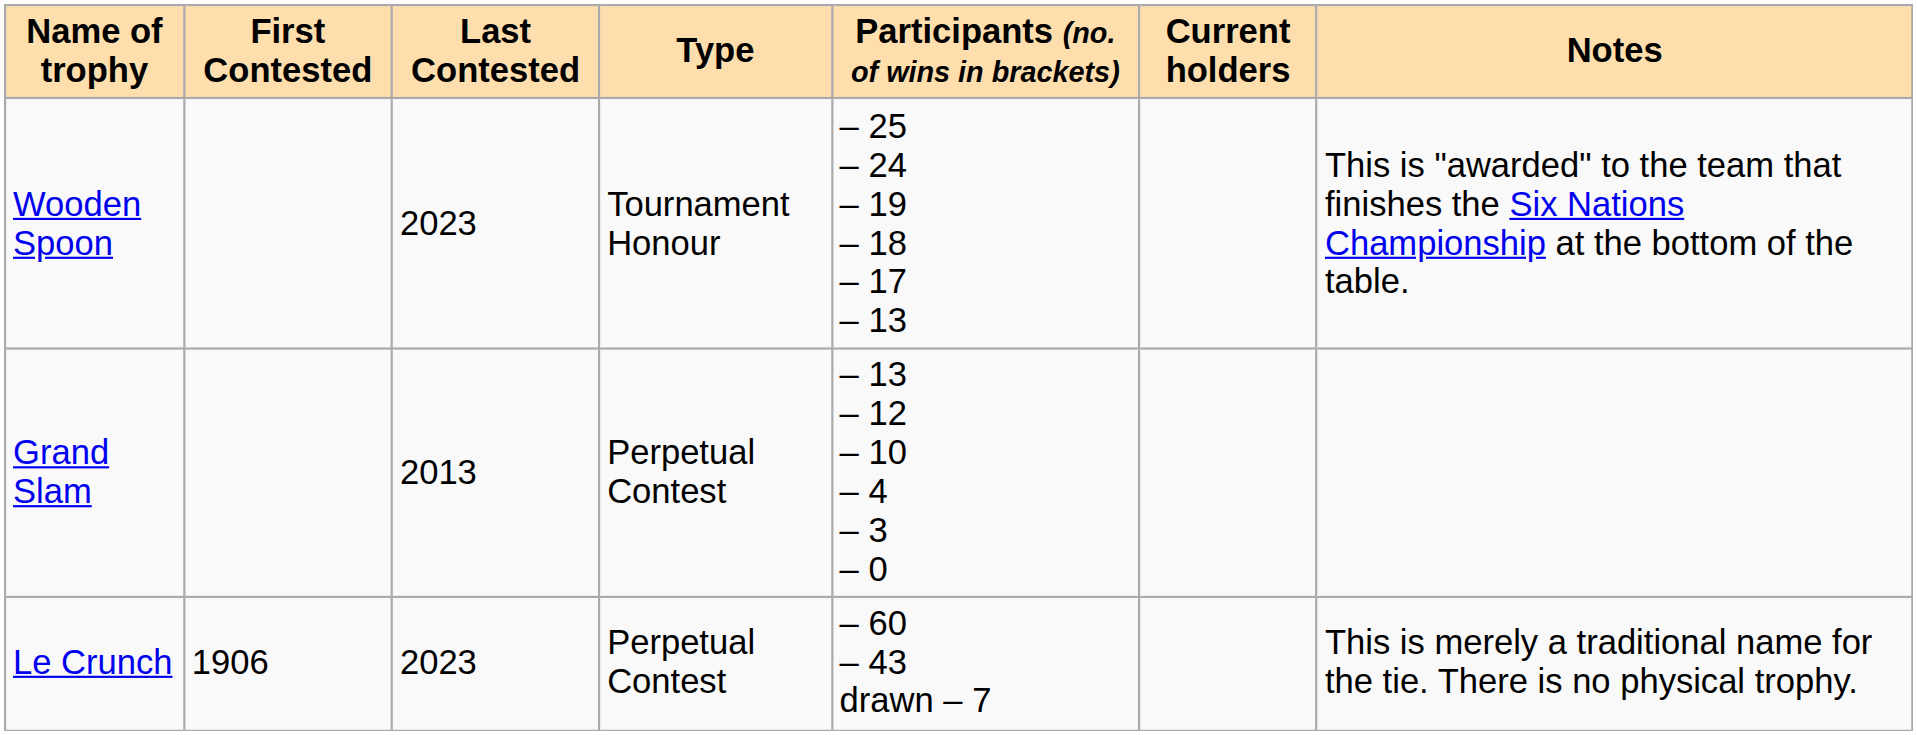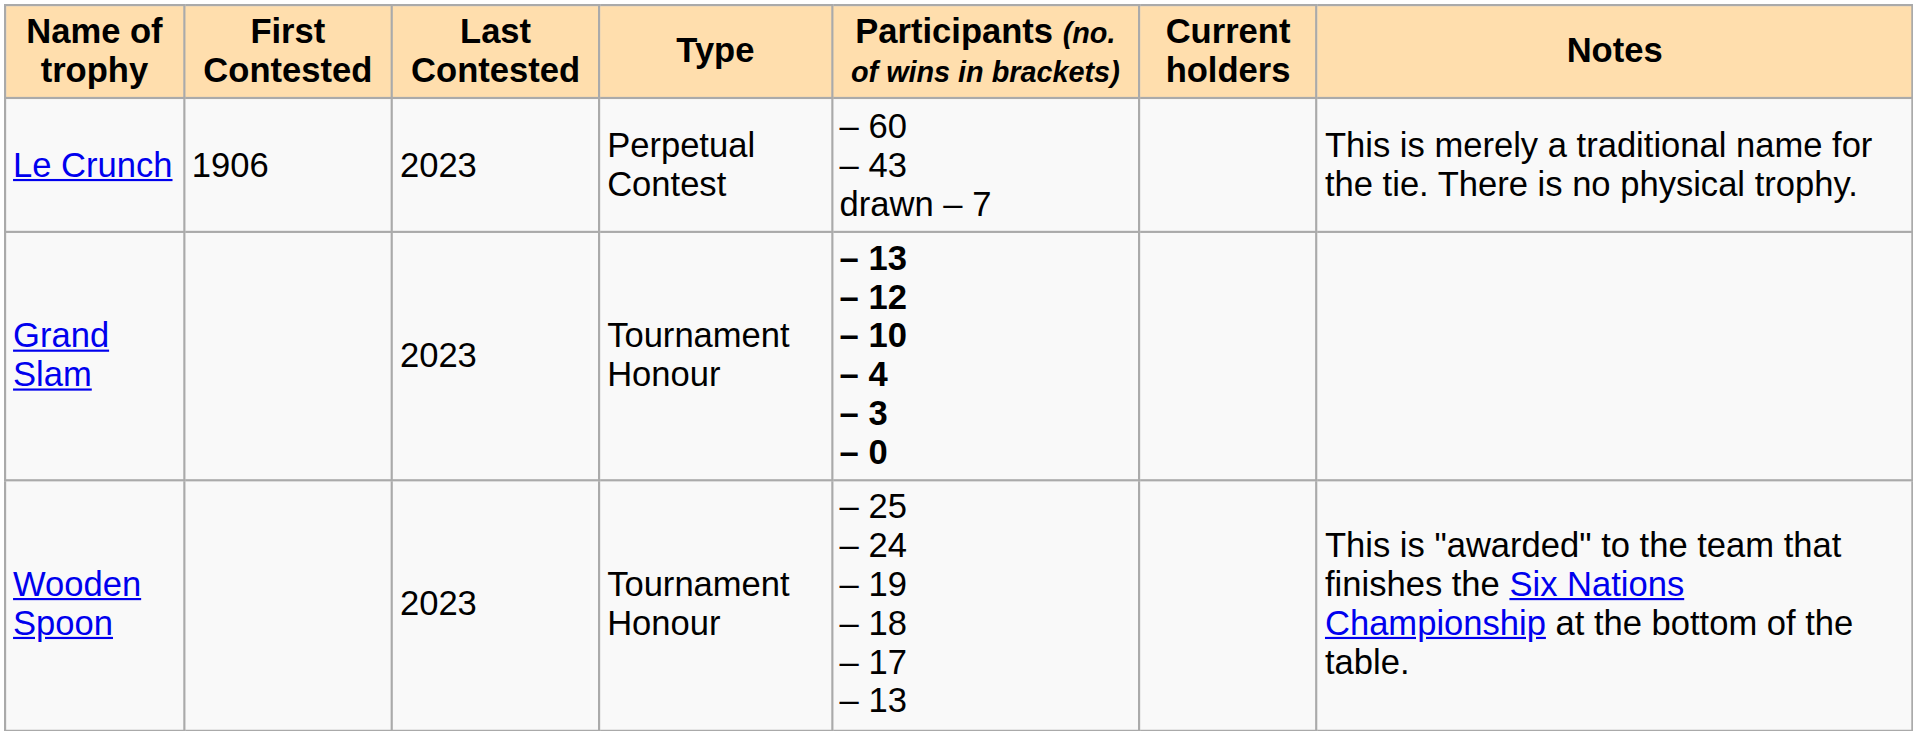 <table class="sortable wikitable" style="margin:auto;">
 <tr>
 <th style="background:#ffdead;">Name of trophy</th>
 <th style="background:#ffdead;">First Contested</th>
 <th style="background:#ffdead;">Last Contested</th>
 <th style="background:#ffdead;">Type</th>
 <th style="background:#ffdead;">Participants <small><em>(no. of wins in brackets)</em></small></th>
 <th style="background:#ffdead;">Current holders</th>
 <th style="background:#ffdead;">Notes</th>
 </tr>
 <tr>
+<td><a href='#'>Le Crunch</a></td>
+<td>1906</td>
+<td>2023</td>
+<td>Perpetual Contest</td>
+<td> – 60<br> – 43<br>drawn – 7</td>
+<td><br></td>
+<td>This is merely a traditional name for the tie. There is no physical trophy.</td>
+</tr>
+<tr>
+<td><a href='#'>Grand Slam</a></td>
+<td></td>
+<td>2023</td>
+<td>Tournament Honour</td>
+<td><strong> – 13<br> – 12<br> – 10<br> – 4<br> – 3<br> – 0</strong></td>
+<td></td>
+<td></td>
+</tr>
+<tr>
 <td><a href='#'>Wooden Spoon</a></td>
 <td></td>
 <td>2023</td>
 <td>Tournament Honour</td>
 <td> – 25<br> – 24<br> – 19<br> – 18<br> – 17<br> – 13</td>
 <td></td>
 <td>This is "awarded" to the team that finishes the <a href='#'>Six Nations Championship</a> at the bottom of the table.</td>
 </tr>
-<tr>
-<td><a href='#'>Grand Slam</a></td>
-<td></td>
-<td>2013</td>
-<td>Perpetual Contest</td>
-<td> – 13<br> – 12<br> – 10<br> – 4<br> – 3<br> – 0</td>
-<td></td>
-<td></td>
-</tr>
-<tr>
-<td><a href='#'>Le Crunch</a></td>
-<td>1906</td>
-<td>2023</td>
-<td>Perpetual Contest</td>
-<td> – 60<br> – 43<br>drawn – 7</td>
-<td><br></td>
-<td>This is merely a traditional name for the tie. There is no physical trophy.</td>
-</tr>
 </table>
